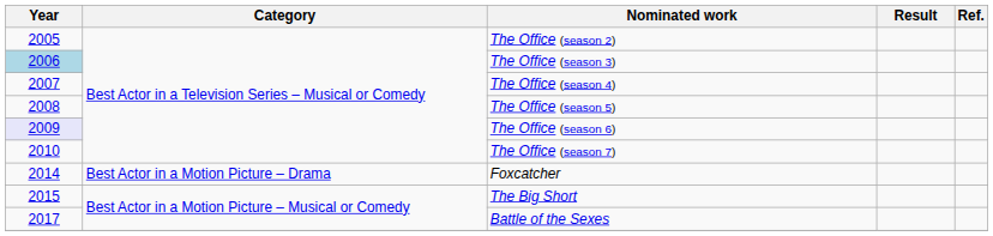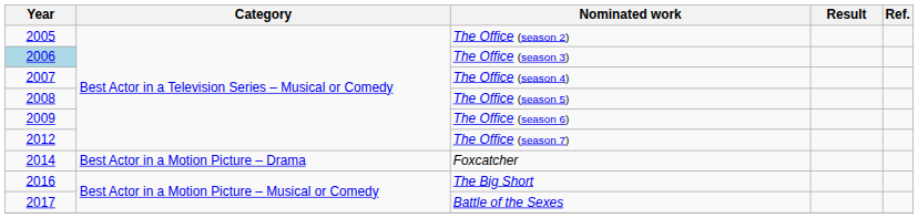 <table class=wikitable>
 <tr>
 <th scope="col" style="width:5em;">Year</th>
 <th scope="col" style="width:28em;">Category</th>
 <th scope="col" style="width:27em;">Nominated work</th>
 <th scope="col" style="width:5em;">Result</th>
 <th>Ref.</th>
 </tr>
 <tr>
 <td style="text-align:center;"><a href='#'>2005</a></td>
 <td rowspan="6"><a href='#'>Best Actor in a Television Series – Musical or Comedy</a></td>
 <td><em><a href='#'>The Office</a></em> <small> (<a href='#'>season 2</a>) </small></td>
 <td></td>
 <td style="text-align:center;"></td>
 </tr>
 <tr>
 <td style="background: lightblue; text-align:center;"><a href='#'>2006</a></td>
 <td><em><a href='#'>The Office</a></em> <small> (<a href='#'>season 3</a>) </small></td>
 <td></td>
 <td style="text-align:center;"></td>
 </tr>
 <tr>
 <td style="text-align:center;"><a href='#'>2007</a></td>
 <td><em><a href='#'>The Office</a></em> <small> (<a href='#'>season 4</a>) </small></td>
 <td></td>
 <td style="text-align:center;"></td>
 </tr>
 <tr>
 <td style="text-align:center;"><a href='#'>2008</a></td>
 <td><em><a href='#'>The Office</a></em> <small> (<a href='#'>season 5</a>) </small></td>
 <td></td>
 <td style="text-align:center;"></td>
 </tr>
 <tr>
-<td style="background: lavender; text-align:center;"><a href='#'>2009</a></td>
+<td style="text-align:center;"><a href='#'>2009</a></td>
 <td><em><a href='#'>The Office</a></em> <small> (<a href='#'>season 6</a>) </small></td>
 <td></td>
 <td style="text-align:center;"></td>
 </tr>
 <tr>
-<td style="text-align:center;"><a href='#'>2010</a></td>
+<td style="text-align:center;"><a href='#'>2012</a></td>
 <td><em><a href='#'>The Office</a></em> <small> (<a href='#'>season 7</a>) </small></td>
 <td></td>
 <td style="text-align:center;"></td>
 </tr>
 <tr>
 <td style="text-align:center;"><a href='#'>2014</a></td>
 <td><a href='#'>Best Actor in a Motion Picture – Drama</a></td>
 <td><em>Foxcatcher</em></td>
 <td></td>
 <td style="text-align:center;"></td>
 </tr>
 <tr>
-<td style="text-align:center;"><a href='#'>2015</a></td>
+<td style="text-align:center;"><a href='#'>2016</a></td>
 <td rowspan="2"><a href='#'>Best Actor in a Motion Picture – Musical or Comedy</a></td>
 <td><em><a href='#'>The Big Short</a></em></td>
 <td></td>
 <td style="text-align:center;"></td>
 </tr>
 <tr>
 <td style="text-align:center;"><a href='#'>2017</a></td>
 <td><em><a href='#'>Battle of the Sexes</a></em></td>
 <td></td>
 <td style="text-align:center;"></td>
 </tr>
 <tr>
 </tr>
 </table>
